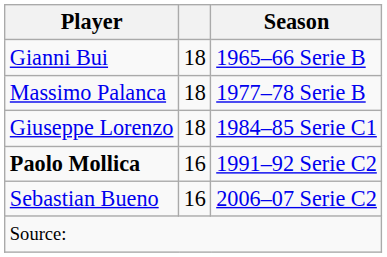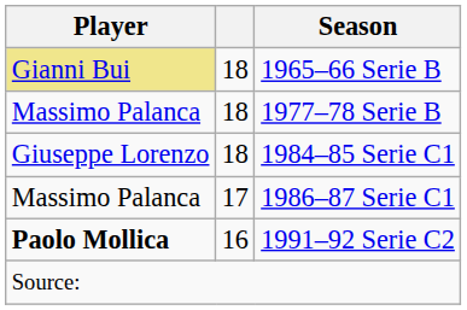 <table class="wikitable">
 <tr>
 <th>Player</th>
 <th></th>
 <th>Season</th>
 </tr>
 <tr>
-<td><a href='#'>Gianni Bui</a></td>
+<td style="background: khaki;"><a href='#'>Gianni Bui</a></td>
 <td align=center>18</td>
 <td><a href='#'>1965–66 Serie B</a></td>
 </tr>
 <tr>
 <td><a href='#'>Massimo Palanca</a></td>
 <td align=center>18</td>
 <td><a href='#'>1977–78 Serie B</a></td>
 </tr>
 <tr>
 <td><a href='#'>Giuseppe Lorenzo</a></td>
 <td align=center>18</td>
 <td><a href='#'>1984–85 Serie C1</a></td>
 </tr>
 <tr>
+<td>Massimo Palanca</td>
+<td align=center>17</td>
+<td><a href='#'>1986–87 Serie C1</a></td>
+</tr>
+<tr>
 <td><strong>Paolo Mollica</strong></td>
 <td align=center>16</td>
 <td><a href='#'>1991–92 Serie C2</a></td>
 </tr>
 <tr>
-<td><a href='#'>Sebastian Bueno</a></td>
-<td align=center>16</td>
-<td><a href='#'>2006–07 Serie C2</a></td>
-</tr>
-<tr>
 <td colspan=3><small>Source:</small></td>
 </tr>
 </table>
